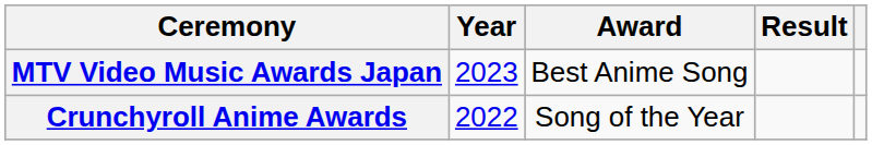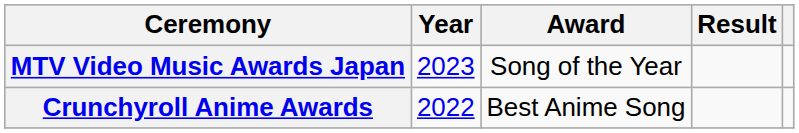 <table class="wikitable sortable plainrowheaders" style=text-align:center>
 <tr>
 <th scope="col">Ceremony</th>
 <th scope="col">Year</th>
 <th scope="col">Award</th>
 <th scope="col">Result</th>
 <th scope="col" class="unsortable"></th>
 </tr>
 <tr>
 <th scope="row"><a href='#'>MTV Video Music Awards Japan</a></th>
 <td style="text-align:center;"><a href='#'>2023</a></td>
-<td>Best Anime Song</td>
+<td>Song of the Year</td>
 <td></td>
 <td></td>
 </tr>
 <tr>
 <th scope="row"><a href='#'>Crunchyroll Anime Awards</a></th>
 <td style="text-align:center;"><a href='#'>2022</a></td>
-<td>Song of the Year</td>
+<td>Best Anime Song</td>
 <td></td>
 <td></td>
 </tr>
 </table>
